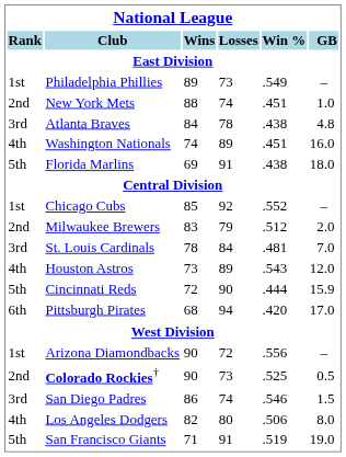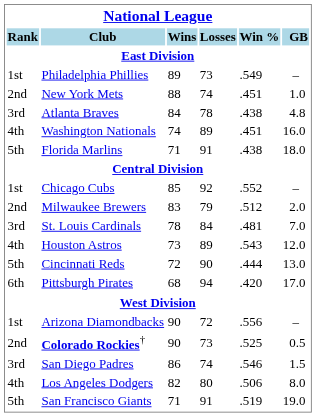 <table cellpadding="1" style="width:auto;font-size: 90%; border: 1px solid gray;">
 <tr align="center" style="font-size: larger;">
 <th colspan=6><a href='#'>National League</a></th>
 </tr>
 <tr style="background:lightblue;">
 <th>Rank</th>
 <th>Club</th>
 <th>Wins</th>
 <th>Losses</th>
 <th>Win %</th>
 <th>  GB</th>
 </tr>
 <tr align="center" style="vertical-align: middle;" style="background:lightblue;">
 <th colspan=6><a href='#'>East Division</a></th>
 </tr>
 <tr>
 <td>1st</td>
 <td><a href='#'>Philadelphia Phillies</a></td>
 <td>89</td>
 <td>73</td>
 <td>.549</td>
 <td>   –</td>
 </tr>
 <tr>
 <td>2nd</td>
 <td><a href='#'>New York Mets</a></td>
 <td>88</td>
 <td>74</td>
 <td>.451</td>
 <td>  1.0</td>
 </tr>
 <tr>
 <td>3rd</td>
 <td><a href='#'>Atlanta Braves</a></td>
 <td>84</td>
 <td>78</td>
 <td>.438</td>
 <td>  4.8</td>
 </tr>
 <tr>
 <td>4th</td>
 <td><a href='#'>Washington Nationals</a></td>
 <td>74</td>
 <td>89</td>
 <td>.451</td>
 <td>16.0</td>
 </tr>
 <tr>
 <td>5th</td>
 <td><a href='#'>Florida Marlins</a></td>
-<td>69</td>
+<td>71</td>
 <td>91</td>
 <td>.438</td>
 <td>18.0</td>
 </tr>
 <tr align="center" style="vertical-align: middle;" style="background:lightblue;">
 <th colspan=6><a href='#'>Central Division</a></th>
 </tr>
 <tr>
 <td>1st</td>
 <td><a href='#'>Chicago Cubs</a></td>
 <td>85</td>
 <td>92</td>
 <td>.552</td>
 <td>   –</td>
 </tr>
 <tr>
 <td>2nd</td>
 <td><a href='#'>Milwaukee Brewers</a></td>
 <td>83</td>
 <td>79</td>
 <td>.512</td>
 <td>  2.0</td>
 </tr>
 <tr>
 <td>3rd</td>
 <td><a href='#'>St. Louis Cardinals</a></td>
 <td>78</td>
 <td>84</td>
 <td>.481</td>
 <td>  7.0</td>
 </tr>
 <tr>
 <td>4th</td>
 <td><a href='#'>Houston Astros</a></td>
 <td>73</td>
 <td>89</td>
 <td>.543</td>
 <td>12.0</td>
 </tr>
 <tr>
 <td>5th</td>
 <td><a href='#'>Cincinnati Reds</a></td>
 <td>72</td>
 <td>90</td>
 <td>.444</td>
-<td>15.9</td>
+<td>13.0</td>
 </tr>
 <tr>
 <td>6th</td>
 <td><a href='#'>Pittsburgh Pirates</a></td>
 <td>68</td>
 <td>94</td>
 <td>.420</td>
 <td>17.0</td>
 </tr>
 <tr>
 </tr>
 <tr align="center" style="vertical-align: middle;" style="background:lightblue;">
 <th colspan=6><a href='#'>West Division</a></th>
 </tr>
 <tr>
 <td>1st</td>
 <td><a href='#'>Arizona Diamondbacks</a></td>
 <td>90</td>
 <td>72</td>
 <td>.556</td>
 <td>   –</td>
 </tr>
 <tr>
 <td>2nd</td>
 <td><strong><a href='#'>Colorado Rockies</a></strong><sup>†</sup></td>
 <td>90</td>
 <td>73</td>
 <td>.525</td>
 <td>  0.5</td>
 </tr>
 <tr>
 <td>3rd</td>
 <td><a href='#'>San Diego Padres</a></td>
 <td>86</td>
 <td>74</td>
 <td>.546</td>
 <td>  1.5</td>
 </tr>
 <tr>
 <td>4th</td>
 <td><a href='#'>Los Angeles Dodgers</a></td>
 <td>82</td>
 <td>80</td>
 <td>.506</td>
 <td>  8.0</td>
 </tr>
 <tr>
 <td>5th</td>
 <td><a href='#'>San Francisco Giants</a></td>
 <td>71</td>
 <td>91</td>
 <td>.519</td>
 <td>19.0</td>
 </tr>
 </table>
